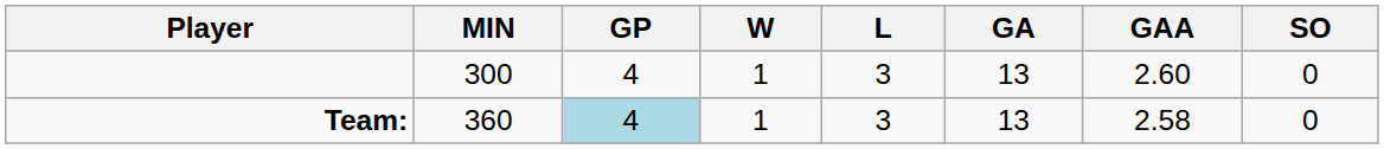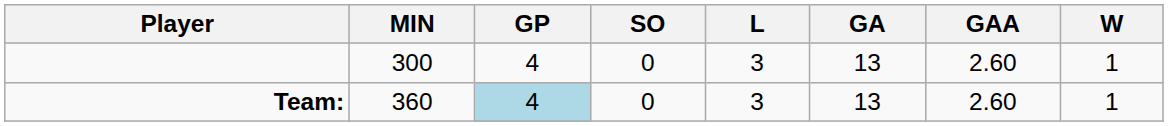 <table class="wikitable sortable" width="60%">
 <tr>
 <th bgcolor="#DDDDFF" width="10%">Player</th>
 <th width="3%" bgcolor="#DDDDFF" title="Minutes played">MIN</th>
 <th width="3%" bgcolor="#DDDDFF" title="Games played in">GP</th>
-<th width="3%" bgcolor="#DDDDFF" title="Wins">W</th>
+<th width="3%" bgcolor="#DDDDFF" title="Shut-outs">SO</th>
 <th width="3%" bgcolor="#DDDDFF"title="Losses">L</th>
 <th width="3%" bgcolor="#DDDDFF" title="Goals against">GA</th>
 <th width="3%" bgcolor="#DDDDFF" title="Goals against average">GAA</th>
-<th width="3%" bgcolor="#DDDDFF" title="Shut-outs">SO</th>
+<th width="3%" bgcolor="#DDDDFF" title="Wins">W</th>
 </tr>
 <tr align="center">
 <td align="right"></td>
 <td>300</td>
 <td>4</td>
-<td>1</td>
+<td>0</td>
 <td>3</td>
 <td>13</td>
 <td>2.60</td>
-<td>0</td>
+<td>1</td>
 </tr>
 <tr align="center">
 <td align="right"><strong>Team:</strong></td>
 <td>360</td>
 <td style="background: lightblue;">4</td>
-<td>1</td>
+<td>0</td>
 <td>3</td>
 <td>13</td>
-<td>2.58</td>
-<td>0</td>
+<td>2.60</td>
+<td>1</td>
 </tr>
 </table>
